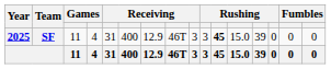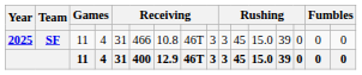 <table class="wikitable" style="text-align:center;">
 <tr>
 <th rowspan="2">Year</th>
 <th rowspan="2">Team</th>
 <th colspan="2">Games</th>
 <th colspan="5">Receiving</th>
 <th colspan="5">Rushing</th>
 <th colspan="2">Fumbles</th>
 </tr>
 <tr>
 <th></th>
 <th></th>
 <th></th>
 <th></th>
 <th></th>
 <th></th>
 <th></th>
 <th></th>
 <th></th>
 <th></th>
 <th></th>
 <th></th>
 <th></th>
 <th></th>
 </tr>
 <tr>
 <th><a href='#'>2025</a></th>
 <th><a href='#'>SF</a></th>
 <td>11</td>
 <td>4</td>
 <td>31</td>
-<td>400</td>
-<td>12.9</td>
+<td>466</td>
+<td>10.8</td>
 <td>46T</td>
 <td>3</td>
 <td>3</td>
-<td><strong>45</strong></td>
+<td>45</td>
 <td>15.0</td>
 <td>39</td>
 <td>0</td>
 <td>0</td>
 <td>0</td>
 </tr>
 <tr>
 <th colspan="2"></th>
 <th>11</th>
 <th>4</th>
 <th>31</th>
 <th>400</th>
 <th>12.9</th>
 <th>46T</th>
 <th>3</th>
 <th>3</th>
 <th>45</th>
 <th>15.0</th>
 <th>39</th>
 <th>0</th>
 <th>0</th>
 <th>0</th>
 </tr>
 </table>
